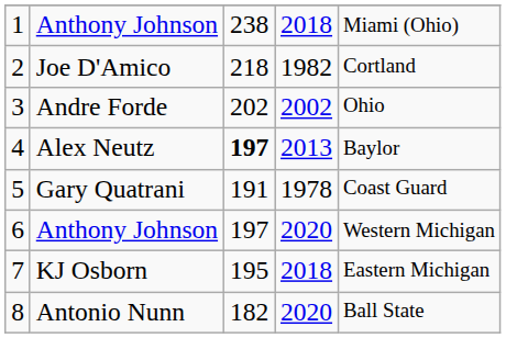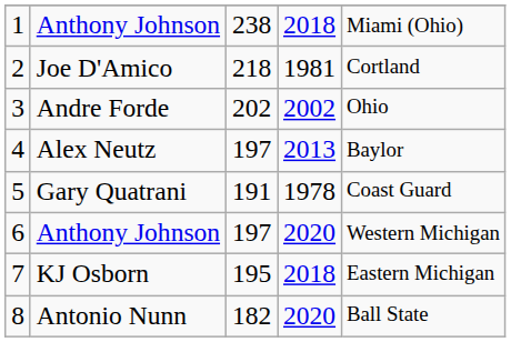 <table class="wikitable">
 <tr>
 </tr>
 <tr>
 <td>1</td>
 <td><a href='#'>Anthony Johnson</a></td>
 <td>238</td>
 <td><a href='#'>2018</a></td>
 <td style="font-size:80%;">Miami (Ohio)</td>
 </tr>
 <tr>
 <td>2</td>
 <td>Joe D'Amico</td>
 <td>218</td>
-<td>1982</td>
+<td>1981</td>
 <td style="font-size:80%;">Cortland</td>
 </tr>
 <tr>
 <td>3</td>
 <td>Andre Forde</td>
 <td>202</td>
 <td><a href='#'>2002</a></td>
 <td style="font-size:80%;">Ohio</td>
 </tr>
 <tr>
 <td>4</td>
 <td>Alex Neutz</td>
-<td><strong>197</strong></td>
+<td>197</td>
 <td><a href='#'>2013</a></td>
 <td style="font-size:80%;">Baylor</td>
 </tr>
 <tr>
 <td>5</td>
 <td>Gary Quatrani</td>
 <td>191</td>
 <td>1978</td>
 <td style="font-size:80%;">Coast Guard</td>
 </tr>
 <tr>
 <td>6</td>
 <td><a href='#'>Anthony Johnson</a></td>
 <td>197</td>
 <td><a href='#'>2020</a></td>
 <td style="font-size:80%;">Western Michigan</td>
 </tr>
 <tr>
 <td>7</td>
 <td>KJ Osborn</td>
 <td>195</td>
 <td><a href='#'>2018</a></td>
 <td style="font-size:80%;">Eastern Michigan</td>
 </tr>
 <tr>
 <td>8</td>
 <td>Antonio Nunn</td>
 <td>182</td>
 <td><a href='#'>2020</a></td>
 <td style="font-size:80%;">Ball State</td>
 </tr>
 </table>
